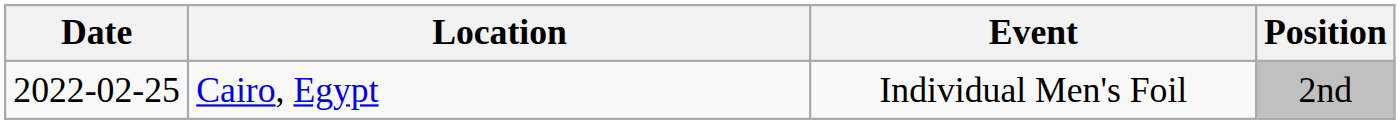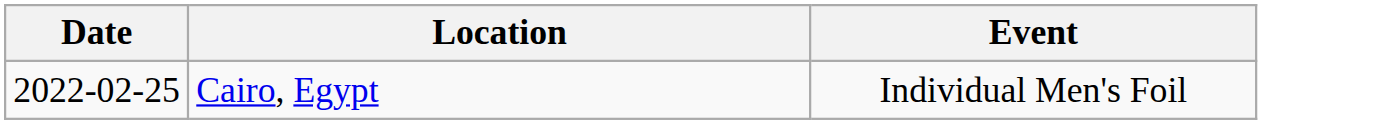 <table class="wikitable" style="text-align:center;">
 <tr>
 <th>Date</th>
 <th style="width:17em">Location</th>
 <th style="width:12em">Event</th>
-<th>Position</th>
 </tr>
 <tr>
 <td>2022-02-25</td>
 <td rowspan="1" align="left"> <a href='#'>Cairo</a>, <a href='#'>Egypt</a></td>
 <td>Individual Men's Foil</td>
-<td bgcolor="silver">2nd</td>
 </tr>
 </table>
